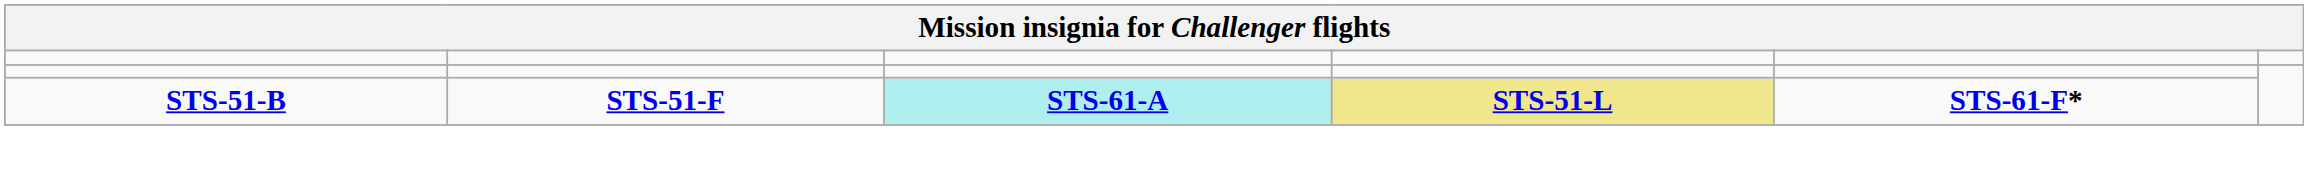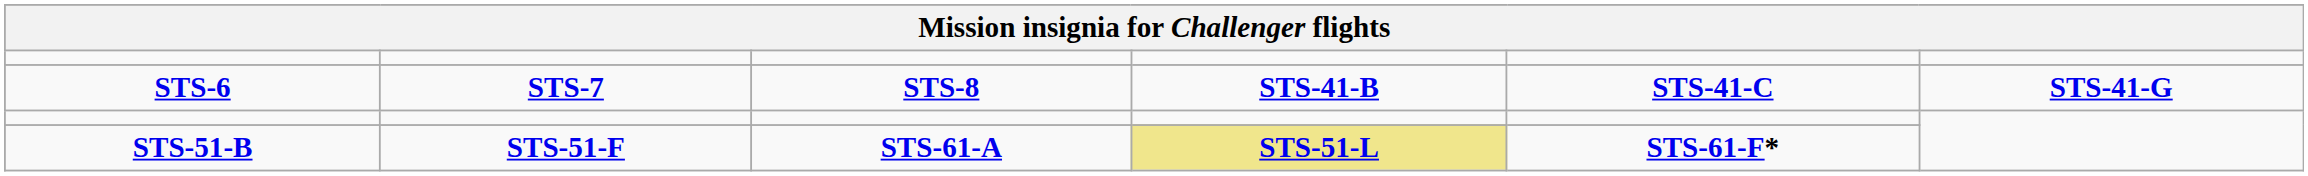 <table class="wikitable" style="margin:1em auto; text-align:center; font-size: 100%; width:100%">
 <tr>
 <th colspan=6>Mission insignia for <em>Challenger</em> flights</th>
 </tr>
 <tr>
 <td></td>
 <td></td>
 <td></td>
 <td></td>
 <td></td>
 <td></td>
 </tr>
 <tr>
+<td><strong><a href='#'>STS-6</a></strong></td>
+<td><strong><a href='#'>STS-7</a></strong></td>
+<td><strong><a href='#'>STS-8</a></strong></td>
+<td><strong><a href='#'>STS-41-B</a></strong></td>
+<td><strong><a href='#'>STS-41-C</a></strong></td>
+<td><strong><a href='#'>STS-41-G</a></strong></td>
+</tr>
+<tr>
 <td></td>
 <td></td>
 <td></td>
 <td></td>
 <td></td>
 </tr>
 <tr>
 <td><strong><a href='#'>STS-51-B</a></strong></td>
 <td><strong><a href='#'>STS-51-F</a></strong></td>
-<td style="background: paleturquoise;"><strong><a href='#'>STS-61-A</a></strong></td>
+<td><strong><a href='#'>STS-61-A</a></strong></td>
 <td style="background: khaki;"><strong><a href='#'>STS-51-L</a></strong></td>
 <td><strong><a href='#'>STS-61-F</a>*</strong></td>
 </tr>
 </table>
